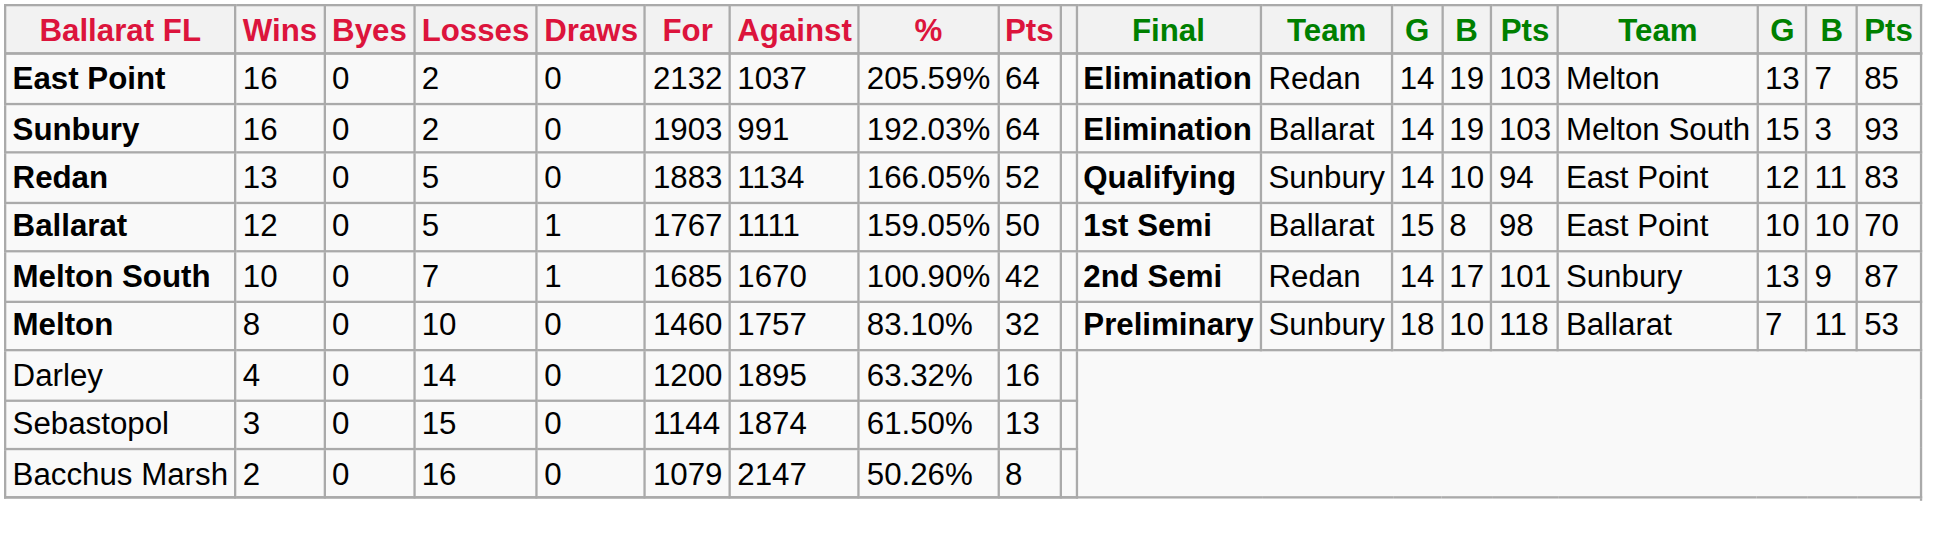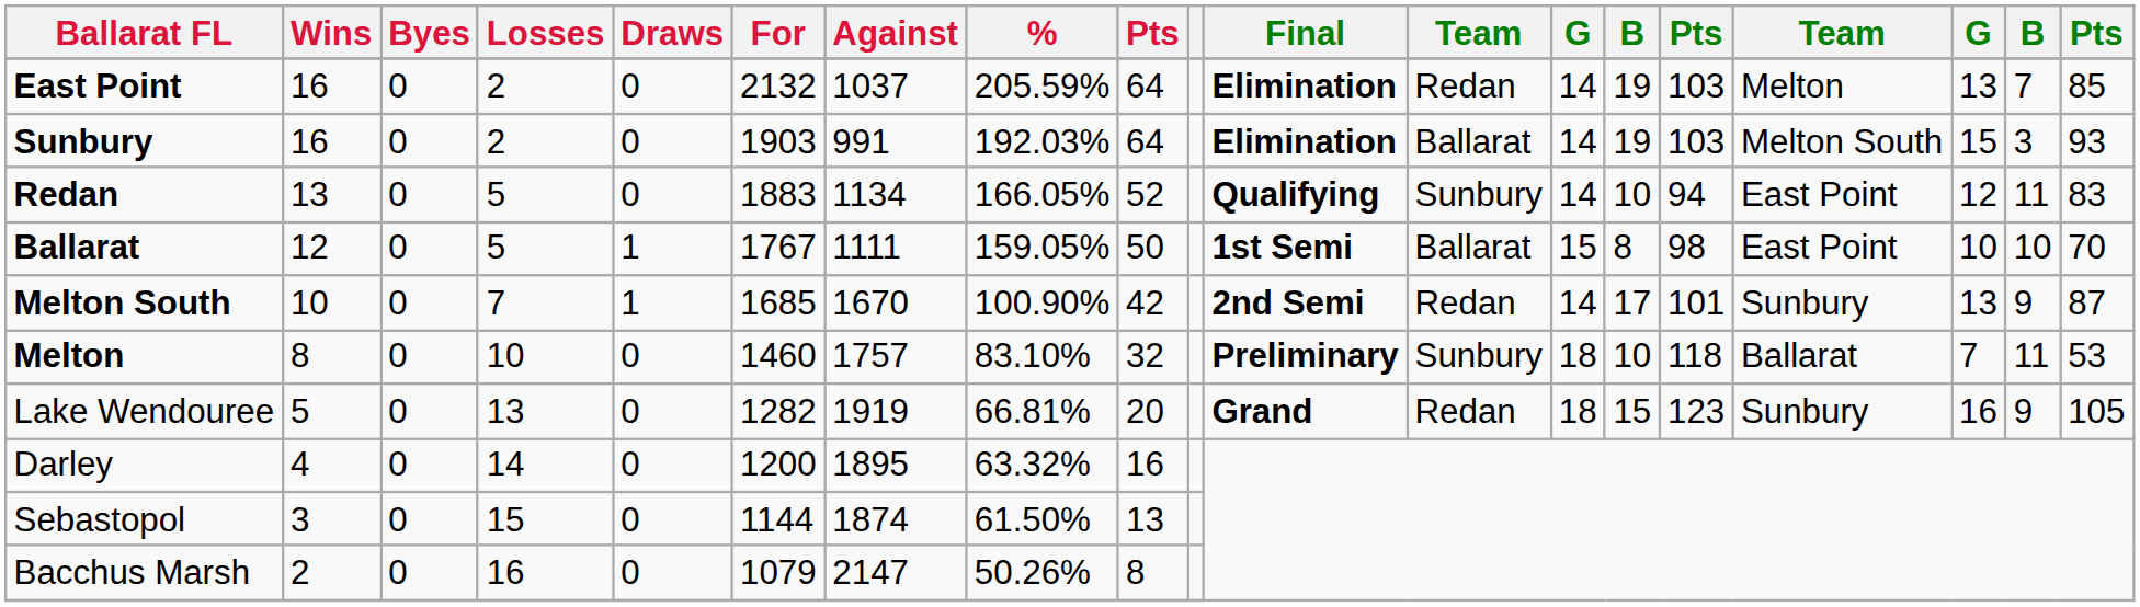 <table style="font-size: 85%; text-align: left;" class="wikitable">
 <tr>
 <th style="color:crimson">Ballarat FL</th>
 <th style="color:crimson">Wins</th>
 <th style="color:crimson">Byes</th>
 <th style="color:crimson">Losses</th>
 <th style="color:crimson">Draws</th>
 <th style="color:crimson">For</th>
 <th style="color:crimson">Against</th>
 <th style="color:crimson">%</th>
 <th style="color:crimson">Pts</th>
 <th></th>
 <th style="color:green">Final</th>
 <th style="color:green">Team</th>
 <th style="color:green">G</th>
 <th style="color:green">B</th>
 <th style="color:green">Pts</th>
 <th style="color:green">Team</th>
 <th style="color:green">G</th>
 <th style="color:green">B</th>
 <th style="color:green">Pts</th>
 </tr>
 <tr>
 </tr>
 <tr>
 </tr>
 <tr>
 <td><strong>	East Point	</strong></td>
 <td>16</td>
 <td>0</td>
 <td>2</td>
 <td>0</td>
 <td>2132</td>
 <td>1037</td>
 <td>205.59%</td>
 <td>64</td>
 <td></td>
 <td><strong>Elimination</strong></td>
 <td>Redan</td>
 <td>14</td>
 <td>19</td>
 <td>103</td>
 <td>Melton</td>
 <td>13</td>
 <td>7</td>
 <td>85</td>
 </tr>
 <tr>
 <td><strong>	Sunbury	</strong></td>
 <td>16</td>
 <td>0</td>
 <td>2</td>
 <td>0</td>
 <td>1903</td>
 <td>991</td>
 <td>192.03%</td>
 <td>64</td>
 <td></td>
 <td><strong>Elimination</strong></td>
 <td>Ballarat</td>
 <td>14</td>
 <td>19</td>
 <td>103</td>
 <td>Melton South</td>
 <td>15</td>
 <td>3</td>
 <td>93</td>
 </tr>
 <tr>
 <td><strong>	Redan	</strong></td>
 <td>13</td>
 <td>0</td>
 <td>5</td>
 <td>0</td>
 <td>1883</td>
 <td>1134</td>
 <td>166.05%</td>
 <td>52</td>
 <td></td>
 <td><strong>Qualifying</strong></td>
 <td>Sunbury</td>
 <td>14</td>
 <td>10</td>
 <td>94</td>
 <td>East Point</td>
 <td>12</td>
 <td>11</td>
 <td>83</td>
 </tr>
 <tr>
 <td><strong>	Ballarat	</strong></td>
 <td>12</td>
 <td>0</td>
 <td>5</td>
 <td>1</td>
 <td>1767</td>
 <td>1111</td>
 <td>159.05%</td>
 <td>50</td>
 <td></td>
 <td><strong>1st Semi</strong></td>
 <td>Ballarat</td>
 <td>15</td>
 <td>8</td>
 <td>98</td>
 <td>East Point</td>
 <td>10</td>
 <td>10</td>
 <td>70</td>
 </tr>
 <tr>
 <td><strong>	Melton South	</strong></td>
 <td>10</td>
 <td>0</td>
 <td>7</td>
 <td>1</td>
 <td>1685</td>
 <td>1670</td>
 <td>100.90%</td>
 <td>42</td>
 <td></td>
 <td><strong>2nd Semi</strong></td>
 <td>Redan</td>
 <td>14</td>
 <td>17</td>
 <td>101</td>
 <td>Sunbury</td>
 <td>13</td>
 <td>9</td>
 <td>87</td>
 </tr>
 <tr>
 <td><strong>	Melton	</strong></td>
 <td>8</td>
 <td>0</td>
 <td>10</td>
 <td>0</td>
 <td>1460</td>
 <td>1757</td>
 <td>83.10%</td>
 <td>32</td>
 <td></td>
 <td><strong>Preliminary</strong></td>
 <td>Sunbury</td>
 <td>18</td>
 <td>10</td>
 <td>118</td>
 <td>Ballarat</td>
 <td>7</td>
 <td>11</td>
 <td>53</td>
 </tr>
 <tr>
+<td>Lake Wendouree</td>
+<td>5</td>
+<td>0</td>
+<td>13</td>
+<td>0</td>
+<td>1282</td>
+<td>1919</td>
+<td>66.81%</td>
+<td>20</td>
+<td></td>
+<td><strong>Grand</strong></td>
+<td>Redan</td>
+<td>18</td>
+<td>15</td>
+<td>123</td>
+<td>Sunbury</td>
+<td>16</td>
+<td>9</td>
+<td>105</td>
+</tr>
+<tr>
 <td>Darley</td>
 <td>4</td>
 <td>0</td>
 <td>14</td>
 <td>0</td>
 <td>1200</td>
 <td>1895</td>
 <td>63.32%</td>
 <td>16</td>
 <td></td>
 </tr>
 <tr>
 <td>Sebastopol</td>
 <td>3</td>
 <td>0</td>
 <td>15</td>
 <td>0</td>
 <td>1144</td>
 <td>1874</td>
 <td>61.50%</td>
 <td>13</td>
 <td></td>
 </tr>
 <tr>
 <td>Bacchus Marsh</td>
 <td>2</td>
 <td>0</td>
 <td>16</td>
 <td>0</td>
 <td>1079</td>
 <td>2147</td>
 <td>50.26%</td>
 <td>8</td>
 <td></td>
 </tr>
 <tr>
 </tr>
 </table>
